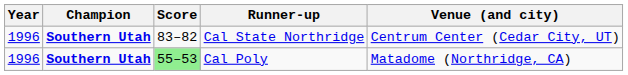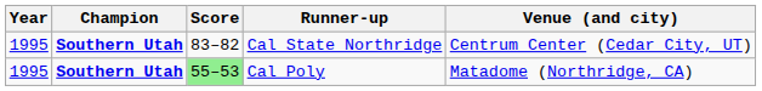 <table class="wikitable sortable">
 <tr>
 <th>Year</th>
 <th>Champion</th>
 <th>Score</th>
 <th>Runner-up</th>
 <th>Venue (and city)</th>
 </tr>
 <tr>
-<td><a href='#'>1996</a></td>
+<td><a href='#'>1995</a></td>
 <td><strong><a href='#'>Southern Utah</a></strong></td>
 <td>83–82</td>
 <td><a href='#'>Cal State Northridge</a></td>
 <td><a href='#'>Centrum Center</a> (<a href='#'>Cedar City, UT</a>)</td>
 </tr>
 <tr>
-<td><a href='#'>1996</a></td>
+<td><a href='#'>1995</a></td>
 <td><strong><a href='#'>Southern Utah</a></strong></td>
 <td style="background: lightgreen;">55–53</td>
 <td><a href='#'>Cal Poly</a></td>
 <td><a href='#'>Matadome</a> (<a href='#'>Northridge, CA</a>)</td>
 </tr>
 </table>
